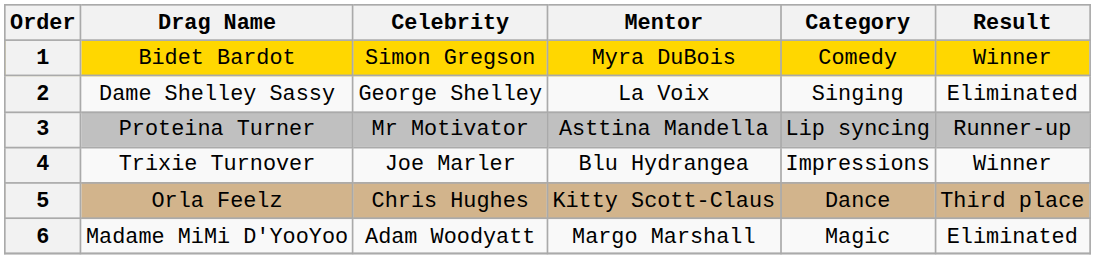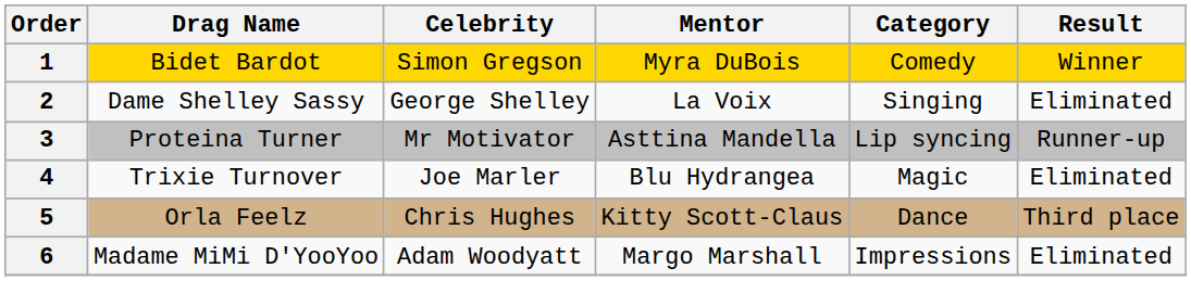 <table class="wikitable plainrowheaders" style="text-align:center;">
 <tr>
 <th scope="col">Order</th>
 <th scope="col">Drag Name</th>
 <th scope="col">Celebrity</th>
 <th scope="col">Mentor</th>
 <th scope="col">Category</th>
 <th scope="col">Result</th>
 </tr>
 <tr style="background:gold;">
 <th>1</th>
 <td>Bidet Bardot</td>
 <td>Simon Gregson</td>
 <td>Myra DuBois</td>
 <td>Comedy</td>
 <td>Winner</td>
 </tr>
 <tr>
 <th>2</th>
 <td>Dame Shelley Sassy</td>
 <td>George Shelley</td>
 <td>La Voix</td>
 <td>Singing</td>
 <td>Eliminated</td>
 </tr>
 <tr style="background:silver;">
 <th>3</th>
 <td>Proteina Turner</td>
 <td>Mr Motivator</td>
 <td>Asttina Mandella</td>
 <td>Lip syncing</td>
 <td>Runner-up</td>
 </tr>
 <tr>
 <th>4</th>
 <td>Trixie Turnover</td>
 <td>Joe Marler</td>
 <td>Blu Hydrangea</td>
-<td>Impressions</td>
-<td>Winner</td>
+<td>Magic</td>
+<td>Eliminated</td>
 </tr>
 <tr style="background:tan;">
 <th>5</th>
 <td>Orla Feelz</td>
 <td>Chris Hughes</td>
 <td>Kitty Scott-Claus</td>
 <td>Dance</td>
 <td>Third place</td>
 </tr>
 <tr>
 <th>6</th>
 <td>Madame MiMi D'YooYoo</td>
 <td>Adam Woodyatt</td>
 <td>Margo Marshall</td>
-<td>Magic</td>
+<td>Impressions</td>
 <td>Eliminated</td>
 </tr>
 <tr>
 </tr>
 </table>
